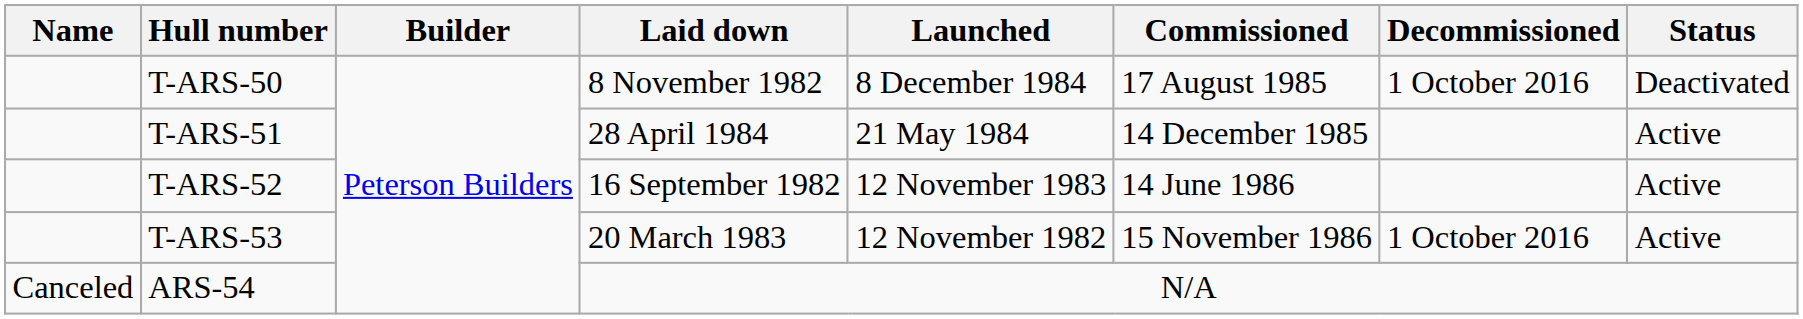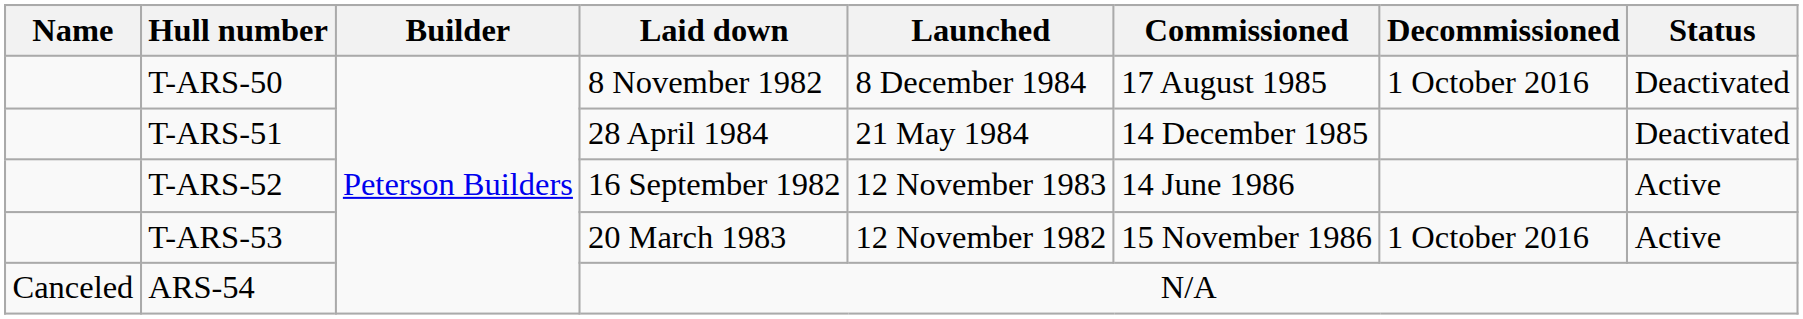 <table class="wikitable">
 <tr>
 <th>Name</th>
 <th>Hull number</th>
 <th>Builder</th>
 <th>Laid down</th>
 <th>Launched</th>
 <th>Commissioned</th>
 <th>Decommissioned</th>
 <th>Status</th>
 </tr>
 <tr>
 <td></td>
 <td>T-ARS-50</td>
 <td rowspan="5"><a href='#'>Peterson Builders</a></td>
 <td>8 November 1982</td>
 <td>8 December 1984</td>
 <td>17 August 1985</td>
 <td>1 October 2016</td>
 <td>Deactivated</td>
 </tr>
 <tr>
 <td></td>
 <td>T-ARS-51</td>
 <td>28 April 1984</td>
 <td>21 May 1984</td>
 <td>14 December 1985</td>
 <td></td>
-<td>Active</td>
+<td>Deactivated</td>
 </tr>
 <tr>
 <td></td>
 <td>T-ARS-52</td>
 <td>16 September 1982</td>
 <td>12 November 1983</td>
 <td>14 June 1986</td>
 <td></td>
 <td>Active</td>
 </tr>
 <tr>
 <td></td>
 <td>T-ARS-53</td>
 <td>20 March 1983</td>
 <td>12 November 1982</td>
 <td>15 November 1986</td>
 <td>1 October 2016</td>
 <td>Active</td>
 </tr>
 <tr>
 <td>Canceled</td>
 <td>ARS-54</td>
 <td colspan="5" align=center>N/A</td>
 </tr>
 </table>
